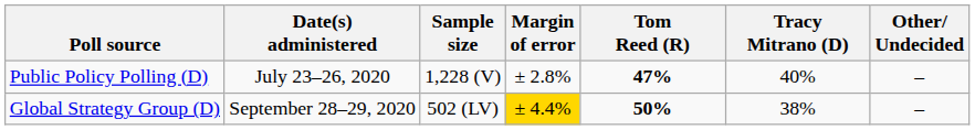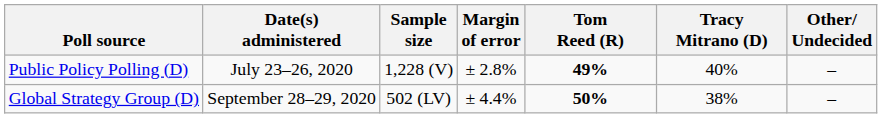 <table class="wikitable" style="font-size:90%;text-align:center;">
 <tr valign=bottom>
 <th>Poll source</th>
 <th>Date(s)<br>administered</th>
 <th>Sample<br>size</th>
 <th>Margin<br>of error</th>
 <th style="width:100px;">Tom<br>Reed (R)</th>
 <th style="width:100px;">Tracy<br>Mitrano (D)</th>
 <th>Other/<br>Undecided</th>
 </tr>
 <tr>
 <td style="text-align:left;"><a href='#'>Public Policy Polling (D)</a></td>
 <td>July 23–26, 2020</td>
 <td>1,228 (V)</td>
 <td>± 2.8%</td>
-<td><strong>47%</strong></td>
+<td><strong>49%</strong></td>
 <td>40%</td>
 <td>–</td>
 </tr>
 <tr>
 <td style="text-align:left;"><a href='#'>Global Strategy Group (D)</a></td>
 <td>September 28–29, 2020</td>
 <td>502 (LV)</td>
-<td style="background: gold;">± 4.4%</td>
+<td>± 4.4%</td>
 <td><strong>50%</strong></td>
 <td>38%</td>
 <td>–</td>
 </tr>
 </table>
